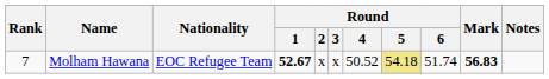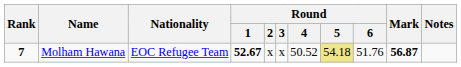 <table class="wikitable sortable" style="text-align:center">
 <tr>
 <th rowspan=2>Rank</th>
 <th rowspan=2>Name</th>
 <th rowspan=2>Nationality</th>
 <th colspan=6>Round</th>
 <th rowspan=2>Mark</th>
 <th rowspan=2>Notes</th>
 </tr>
 <tr>
 <th>1</th>
 <th>2</th>
 <th>3</th>
 <th>4</th>
 <th>5</th>
 <th>6</th>
 </tr>
 <tr>
-<td>7</td>
+<td><strong>7</strong></td>
 <td align=left><a href='#'>Molham Hawana</a></td>
 <td align=left> <a href='#'>EOC Refugee Team</a></td>
 <td><strong>52.67</strong></td>
 <td>x</td>
 <td>x</td>
 <td>50.52</td>
 <td style="background: khaki;">54.18</td>
-<td>51.74</td>
-<td><strong>56.83</strong></td>
+<td>51.76</td>
+<td><strong>56.87</strong></td>
 <td></td>
 </tr>
 </table>
